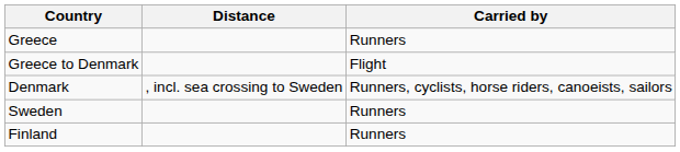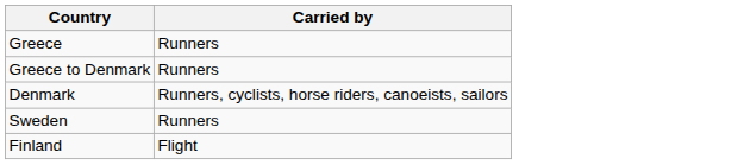 <table class="wikitable">
 <tr>
 <th>Country</th>
-<th>Distance</th>
 <th>Carried by</th>
 </tr>
 <tr>
 <td>Greece</td>
-<td></td>
 <td>Runners</td>
 </tr>
 <tr>
 <td>Greece to Denmark</td>
-<td></td>
-<td>Flight</td>
+<td>Runners</td>
 </tr>
 <tr>
 <td>Denmark</td>
-<td>, incl.  sea crossing to Sweden</td>
 <td>Runners, cyclists, horse riders, canoeists, sailors</td>
 </tr>
 <tr>
 <td>Sweden</td>
-<td></td>
 <td>Runners</td>
 </tr>
 <tr>
 <td>Finland</td>
-<td></td>
-<td>Runners</td>
+<td>Flight</td>
 </tr>
 </table>
